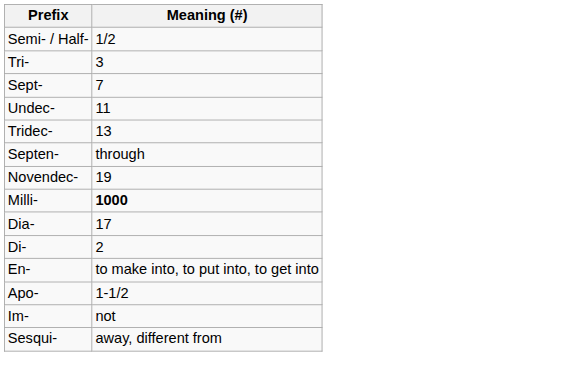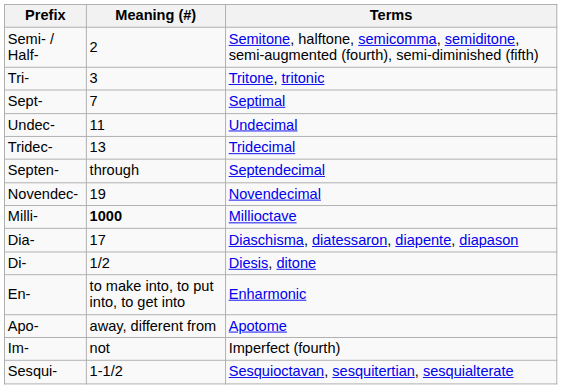 <table class="wikitable">
 <tr>
 <th>Prefix</th>
 <th>Meaning (#)</th>
+<th>Terms</th>
 </tr>
 <tr>
 <td>Semi- / Half-</td>
-<td>1/2</td>
+<td>2</td>
+<td><a href='#'>Semitone</a>, halftone, <a href='#'>semicomma</a>, <a href='#'>semiditone</a>, semi-augmented (fourth), semi-diminished (fifth)</td>
 </tr>
 <tr>
 <td>Tri-</td>
 <td>3</td>
+<td><a href='#'>Tritone</a>, <a href='#'>tritonic</a></td>
 </tr>
 <tr>
 <td>Sept-</td>
 <td>7</td>
+<td><a href='#'>Septimal</a></td>
 </tr>
 <tr>
 <td>Undec-</td>
 <td>11</td>
+<td><a href='#'>Undecimal</a></td>
 </tr>
 <tr>
 <td>Tridec-</td>
 <td>13</td>
+<td><a href='#'>Tridecimal</a></td>
 </tr>
 <tr>
 <td>Septen-</td>
 <td>through</td>
+<td><a href='#'>Septendecimal</a></td>
 </tr>
 <tr>
 <td>Novendec-</td>
 <td>19</td>
+<td><a href='#'>Novendecimal</a></td>
 </tr>
 <tr>
 <td>Milli-</td>
 <td><strong>1000</strong></td>
+<td><a href='#'>Millioctave</a></td>
 </tr>
 <tr>
 <td>Dia-</td>
 <td>17</td>
+<td><a href='#'>Diaschisma</a>, <a href='#'>diatessaron</a>, <a href='#'>diapente</a>, <a href='#'>diapason</a></td>
 </tr>
 <tr>
 <td>Di-</td>
-<td>2</td>
+<td>1/2</td>
+<td><a href='#'>Diesis</a>, <a href='#'>ditone</a></td>
 </tr>
 <tr>
 <td>En-</td>
 <td>to make into, to put into, to get into</td>
+<td><a href='#'>Enharmonic</a></td>
 </tr>
 <tr>
 <td>Apo-</td>
-<td>1-1/2</td>
+<td>away, different from</td>
+<td><a href='#'>Apotome</a></td>
 </tr>
 <tr>
 <td>Im-</td>
 <td>not</td>
+<td>Imperfect (fourth)</td>
 </tr>
 <tr>
 <td>Sesqui-</td>
-<td>away, different from</td>
+<td>1-1/2</td>
+<td><a href='#'>Sesquioctavan</a>, <a href='#'>sesquitertian</a>, <a href='#'>sesquialterate</a></td>
 </tr>
 </table>
